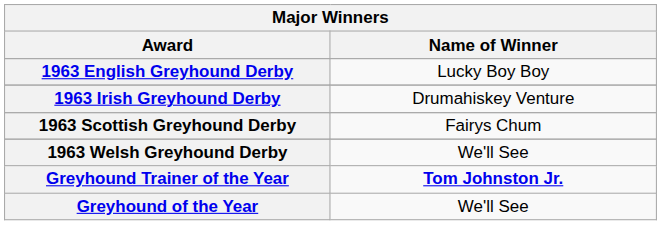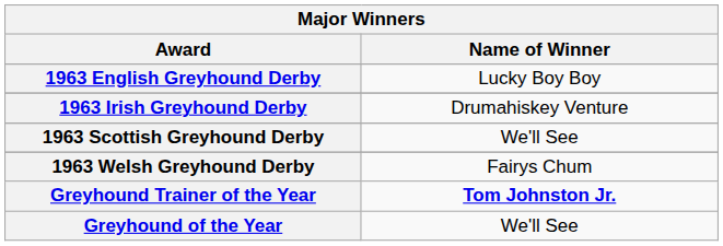 <table class="wikitable">
 <tr>
 <th colspan="2">Major Winners</th>
 </tr>
 <tr>
 <th width=300>Award</th>
 <th width=300>Name of Winner</th>
 </tr>
 <tr>
 </tr>
 <tr align=center>
 <th><a href='#'>1963 English Greyhound Derby</a></th>
 <td>Lucky Boy Boy </td>
 </tr>
 <tr>
 </tr>
 <tr align=center>
 <th><a href='#'>1963 Irish Greyhound Derby</a></th>
 <td>Drumahiskey Venture </td>
 </tr>
 <tr>
 </tr>
 <tr align=center>
 <th>1963 Scottish Greyhound Derby</th>
-<td>Fairys Chum </td>
+<td>We'll See </td>
 </tr>
 <tr>
 </tr>
 <tr align=center>
 <th>1963 Welsh Greyhound Derby</th>
-<td>We'll See </td>
+<td>Fairys Chum </td>
 </tr>
 <tr align=center>
 <th><a href='#'>Greyhound Trainer of the Year</a></th>
 <td><strong><a href='#'>Tom Johnston Jr.</a></strong></td>
 </tr>
 <tr align=center>
 <th><a href='#'>Greyhound of the Year</a></th>
 <td>We'll See</td>
 </tr>
 </table>
